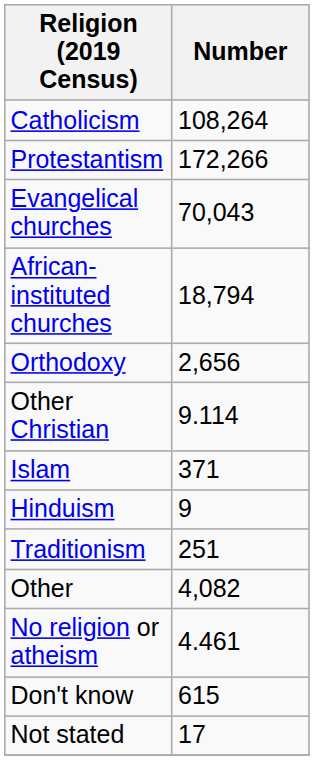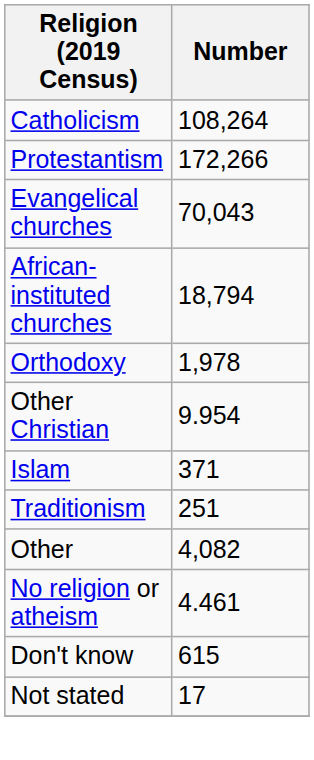 <table class="wikitable">
 <tr>
 <th style="width:100px;">Religion (2019 Census)</th>
 <th style="width:80px;">Number</th>
 </tr>
 <tr>
 <td><a href='#'>Catholicism</a></td>
 <td>108,264</td>
 </tr>
 <tr>
 <td><a href='#'>Protestantism</a></td>
 <td>172,266</td>
 </tr>
 <tr>
 <td><a href='#'>Evangelical churches</a></td>
 <td>70,043</td>
 </tr>
 <tr>
 <td><a href='#'>African-instituted churches</a></td>
 <td>18,794</td>
 </tr>
 <tr>
 <td><a href='#'>Orthodoxy</a></td>
-<td>2,656</td>
+<td>1,978</td>
 </tr>
 <tr>
 <td>Other <a href='#'>Christian</a></td>
-<td>9.114</td>
+<td>9.954</td>
 </tr>
 <tr>
 <td><a href='#'>Islam</a></td>
 <td>371</td>
-</tr>
-<tr>
-<td><a href='#'>Hinduism</a></td>
-<td>9</td>
 </tr>
 <tr>
 <td><a href='#'>Traditionism</a></td>
 <td>251</td>
 </tr>
 <tr>
 <td>Other</td>
 <td>4,082</td>
 </tr>
 <tr>
 <td><a href='#'>No religion</a> or <a href='#'>atheism</a></td>
 <td>4.461</td>
 </tr>
 <tr>
 <td>Don't know</td>
 <td>615</td>
 </tr>
 <tr>
 <td>Not stated</td>
 <td>17</td>
 </tr>
 <tr>
 </tr>
 </table>
